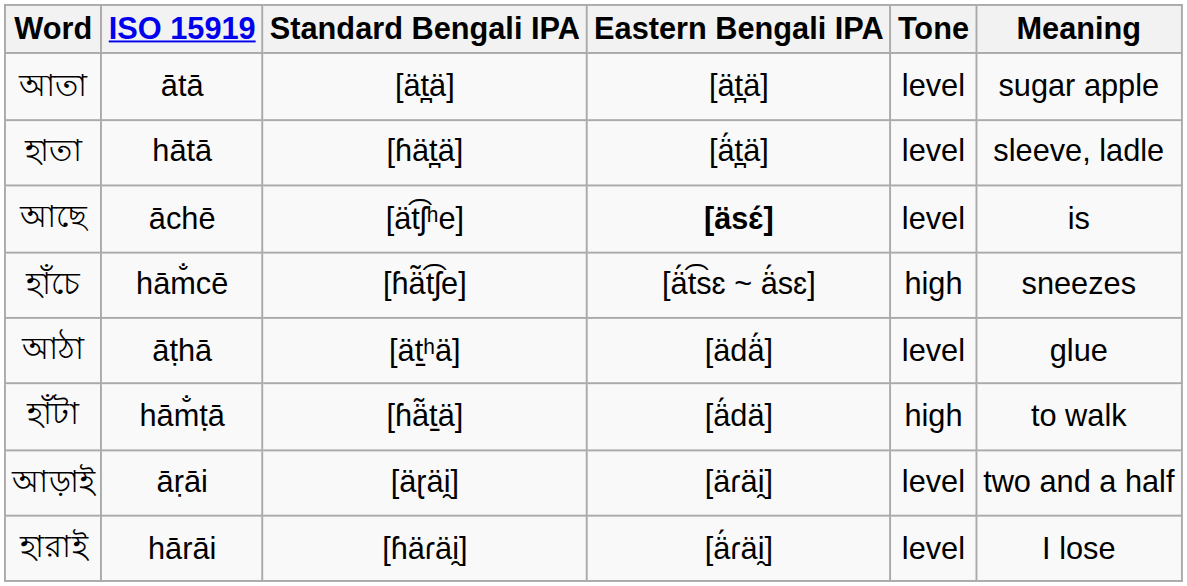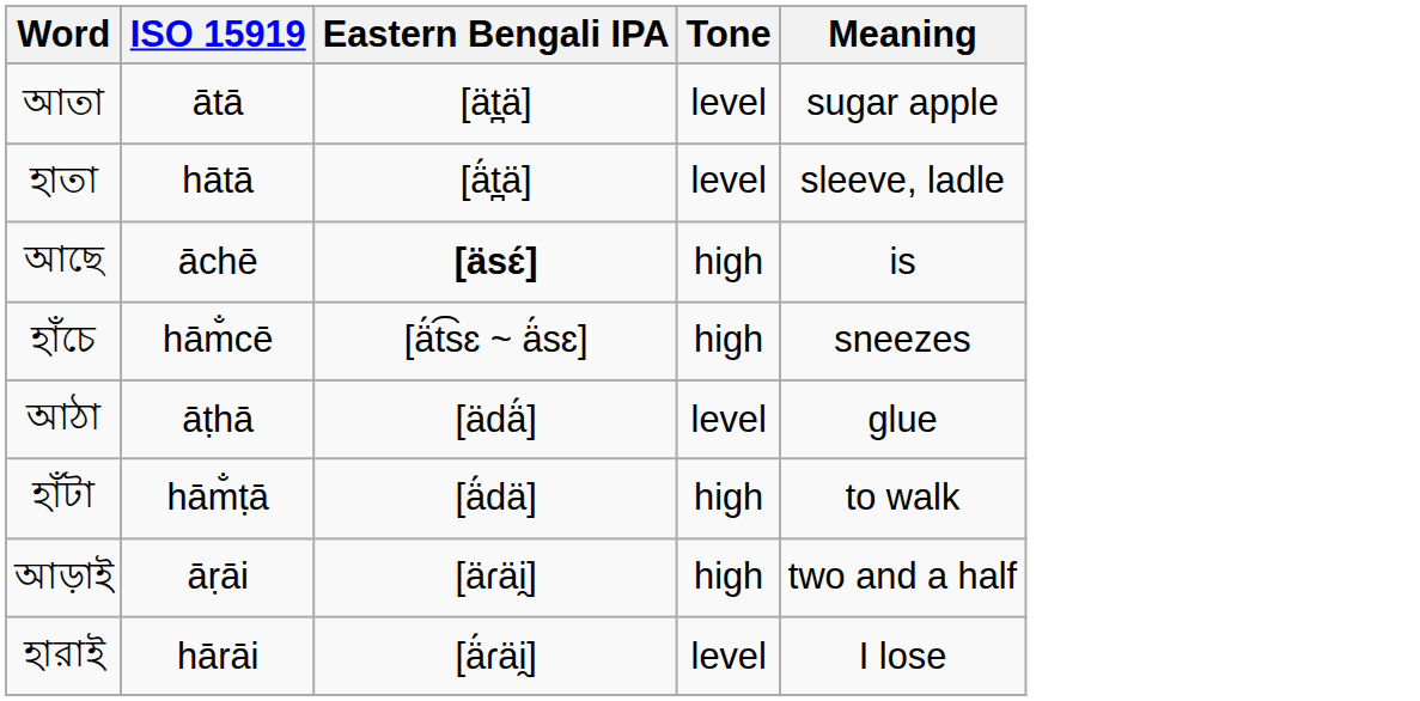 <table class="wikitable" style="text-align:center;">
 <tr>
 <th>Word</th>
 <th><a href='#'>ISO 15919</a></th>
-<th>Standard Bengali IPA</th>
 <th>Eastern Bengali IPA</th>
 <th>Tone</th>
 <th>Meaning</th>
 </tr>
 <tr>
 <td>আতা</td>
 <td>ātā</td>
 <td>[ät̪ä]</td>
-<td>[ät̪ä]</td>
 <td>level</td>
 <td>sugar apple</td>
 </tr>
 <tr>
 <td>হাতা</td>
 <td>hātā</td>
-<td>[ɦät̪ä]</td>
 <td>[ä́t̪ä]</td>
 <td>level</td>
 <td>sleeve, ladle</td>
 </tr>
 <tr>
 <td>আছে</td>
 <td>āchē</td>
-<td>[ät͡ʃʰe]</td>
 <td><strong>[äsɛ́]</strong></td>
-<td>level</td>
+<td>high</td>
 <td>is</td>
 </tr>
 <tr>
 <td>হাঁচে</td>
 <td>hām̐cē</td>
-<td>[ɦä̃t͡ʃe]</td>
 <td>[ä́t͡sɛ ~ ä́sɛ]</td>
 <td>high</td>
 <td>sneezes</td>
 </tr>
 <tr>
 <td>আঠা</td>
 <td>āṭhā</td>
-<td>[ät̠ʰä]</td>
 <td>[ädä́]</td>
 <td>level</td>
 <td>glue</td>
 </tr>
 <tr>
 <td>হাঁটা</td>
 <td>hām̐ṭā</td>
-<td>[ɦä̃t̠ä]</td>
 <td>[ä́dä]</td>
 <td>high</td>
 <td>to walk</td>
 </tr>
 <tr>
 <td>আড়াই</td>
 <td>āṛāi</td>
-<td>[äɽäi̯]</td>
 <td>[äɾäi̯]</td>
-<td>level</td>
+<td>high</td>
 <td>two and a half</td>
 </tr>
 <tr>
 <td>হারাই</td>
 <td>hārāi</td>
-<td>[ɦäɾäi̯]</td>
 <td>[ä́ɾäi̯]</td>
 <td>level</td>
 <td>I lose</td>
 </tr>
 </table>
